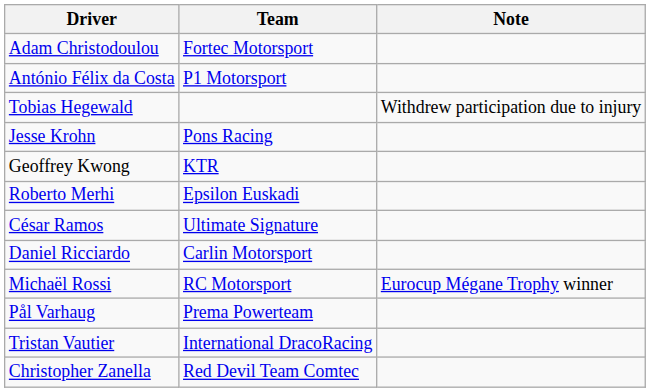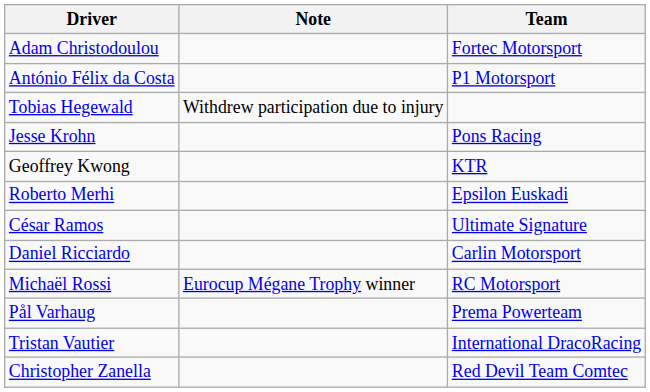 <table class="wikitable" style="font-size:85%">
 <tr>
 <th>Driver</th>
+<th>Note</th>
 <th>Team</th>
-<th>Note</th>
 </tr>
 <tr>
 <td> <a href='#'>Adam Christodoulou</a></td>
+<td></td>
 <td><a href='#'>Fortec Motorsport</a></td>
+</tr>
+<tr>
+<td> <a href='#'>António Félix da Costa</a></td>
+<td></td>
+<td><a href='#'>P1 Motorsport</a></td>
+</tr>
+<tr>
+<td> <a href='#'>Tobias Hegewald</a></td>
+<td>Withdrew participation due to injury</td>
 <td></td>
 </tr>
 <tr>
-<td> <a href='#'>António Félix da Costa</a></td>
-<td><a href='#'>P1 Motorsport</a></td>
+<td> <a href='#'>Jesse Krohn</a></td>
 <td></td>
-</tr>
-<tr>
-<td> <a href='#'>Tobias Hegewald</a></td>
-<td></td>
-<td>Withdrew participation due to injury</td>
-</tr>
-<tr>
-<td> <a href='#'>Jesse Krohn</a></td>
 <td><a href='#'>Pons Racing</a></td>
-<td></td>
 </tr>
 <tr>
 <td> Geoffrey Kwong</td>
+<td></td>
 <td><a href='#'>KTR</a></td>
-<td></td>
 </tr>
 <tr>
 <td> <a href='#'>Roberto Merhi</a></td>
+<td></td>
 <td><a href='#'>Epsilon Euskadi</a></td>
-<td></td>
 </tr>
 <tr>
 <td> <a href='#'>César Ramos</a></td>
+<td></td>
 <td><a href='#'>Ultimate Signature</a></td>
-<td></td>
 </tr>
 <tr>
 <td> <a href='#'>Daniel Ricciardo</a></td>
+<td></td>
 <td><a href='#'>Carlin Motorsport</a></td>
-<td></td>
 </tr>
 <tr>
 <td> <a href='#'>Michaël Rossi</a></td>
+<td><a href='#'>Eurocup Mégane Trophy</a> winner</td>
 <td><a href='#'>RC Motorsport</a></td>
-<td><a href='#'>Eurocup Mégane Trophy</a> winner</td>
 </tr>
 <tr>
 <td> <a href='#'>Pål Varhaug</a></td>
+<td></td>
 <td><a href='#'>Prema Powerteam</a></td>
-<td></td>
 </tr>
 <tr>
 <td> <a href='#'>Tristan Vautier</a></td>
+<td></td>
 <td><a href='#'>International DracoRacing</a></td>
-<td></td>
 </tr>
 <tr>
 <td> <a href='#'>Christopher Zanella</a></td>
+<td></td>
 <td><a href='#'>Red Devil Team Comtec</a></td>
-<td></td>
 </tr>
 </table>
